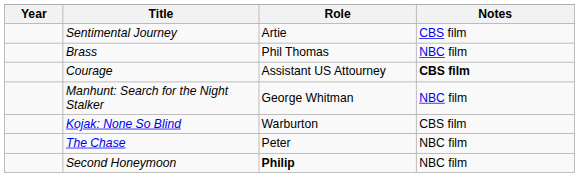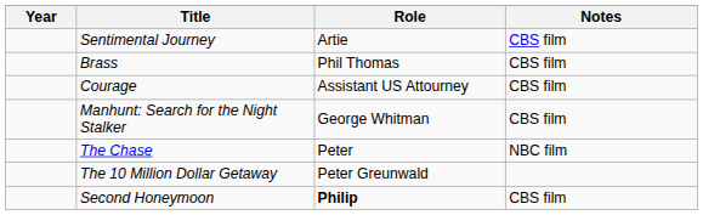 <table class="wikitable sortable">
 <tr>
 </tr>
 <tr>
 <th width="70">Year</th>
 <th width="250">Title</th>
 <th width="200">Role</th>
 <th width="200">Notes</th>
 </tr>
 <tr>
 <td></td>
 <td><em>Sentimental Journey</em></td>
 <td>Artie</td>
 <td><a href='#'>CBS</a> film</td>
 </tr>
 <tr>
 <td></td>
 <td><em>Brass</em></td>
 <td>Phil Thomas</td>
-<td><a href='#'>NBC</a> film</td>
+<td>CBS film</td>
 </tr>
 <tr>
 <td></td>
 <td><em>Courage</em></td>
 <td>Assistant US Attourney</td>
-<td><strong>CBS film</strong></td>
+<td>CBS film</td>
 </tr>
 <tr>
 <td></td>
 <td><em>Manhunt: Search for the Night Stalker</em></td>
 <td>George Whitman</td>
-<td><a href='#'>NBC</a> film</td>
-</tr>
-<tr>
-<td></td>
-<td><em><a href='#'>Kojak: None So Blind</a></em></td>
-<td>Warburton</td>
 <td>CBS film</td>
 </tr>
 <tr>
 <td></td>
 <td><em><a href='#'>The Chase</a></em></td>
 <td>Peter</td>
 <td>NBC film</td>
 </tr>
 <tr>
 <td></td>
+<td><em>The 10 Million Dollar Getaway</em></td>
+<td>Peter Greunwald</td>
+<td></td>
+</tr>
+<tr>
+<td></td>
 <td><em>Second Honeymoon</em></td>
 <td><strong>Philip</strong></td>
-<td>NBC film</td>
+<td>CBS film</td>
 </tr>
 </table>
